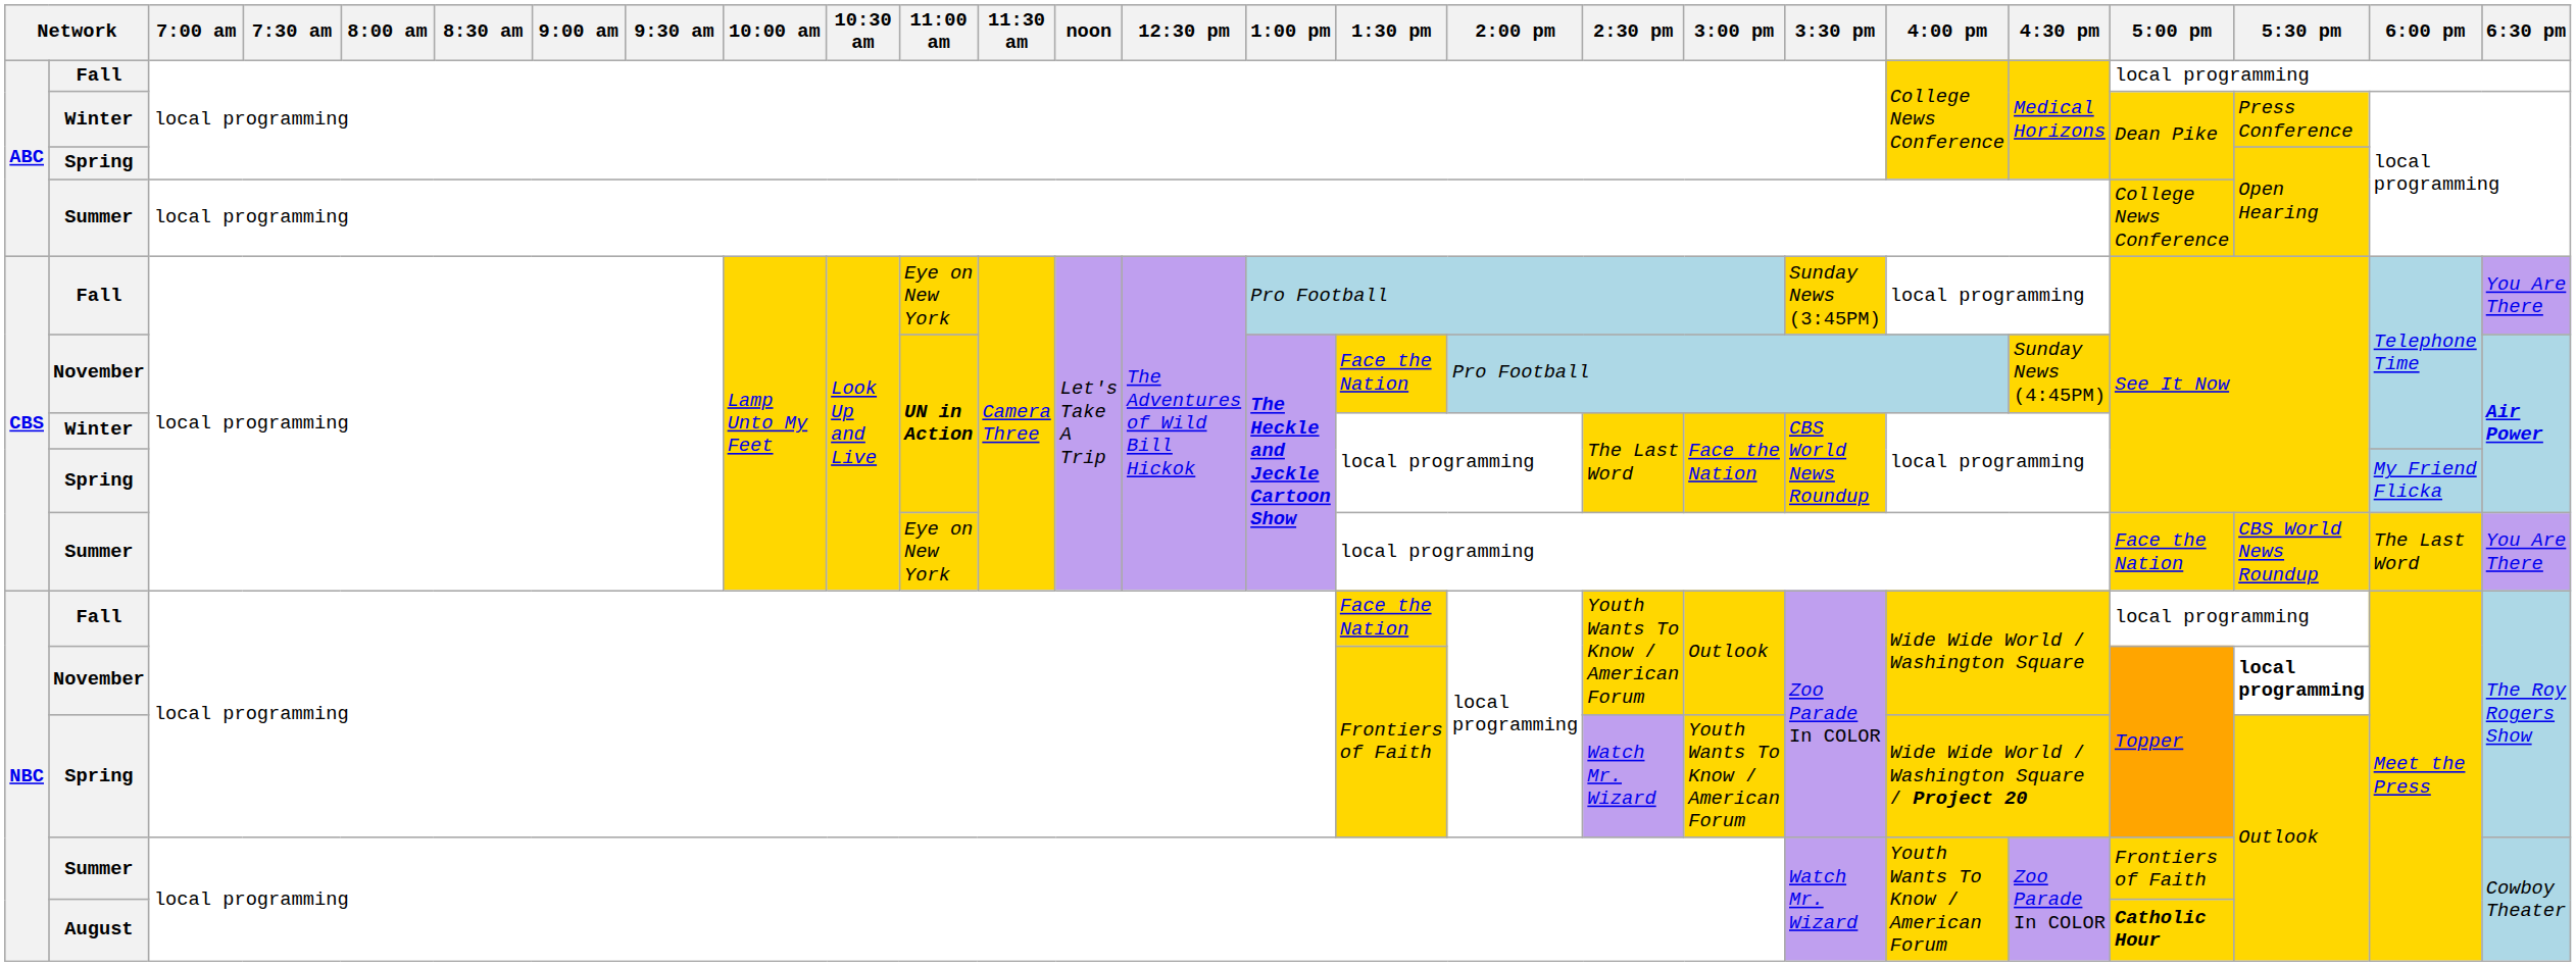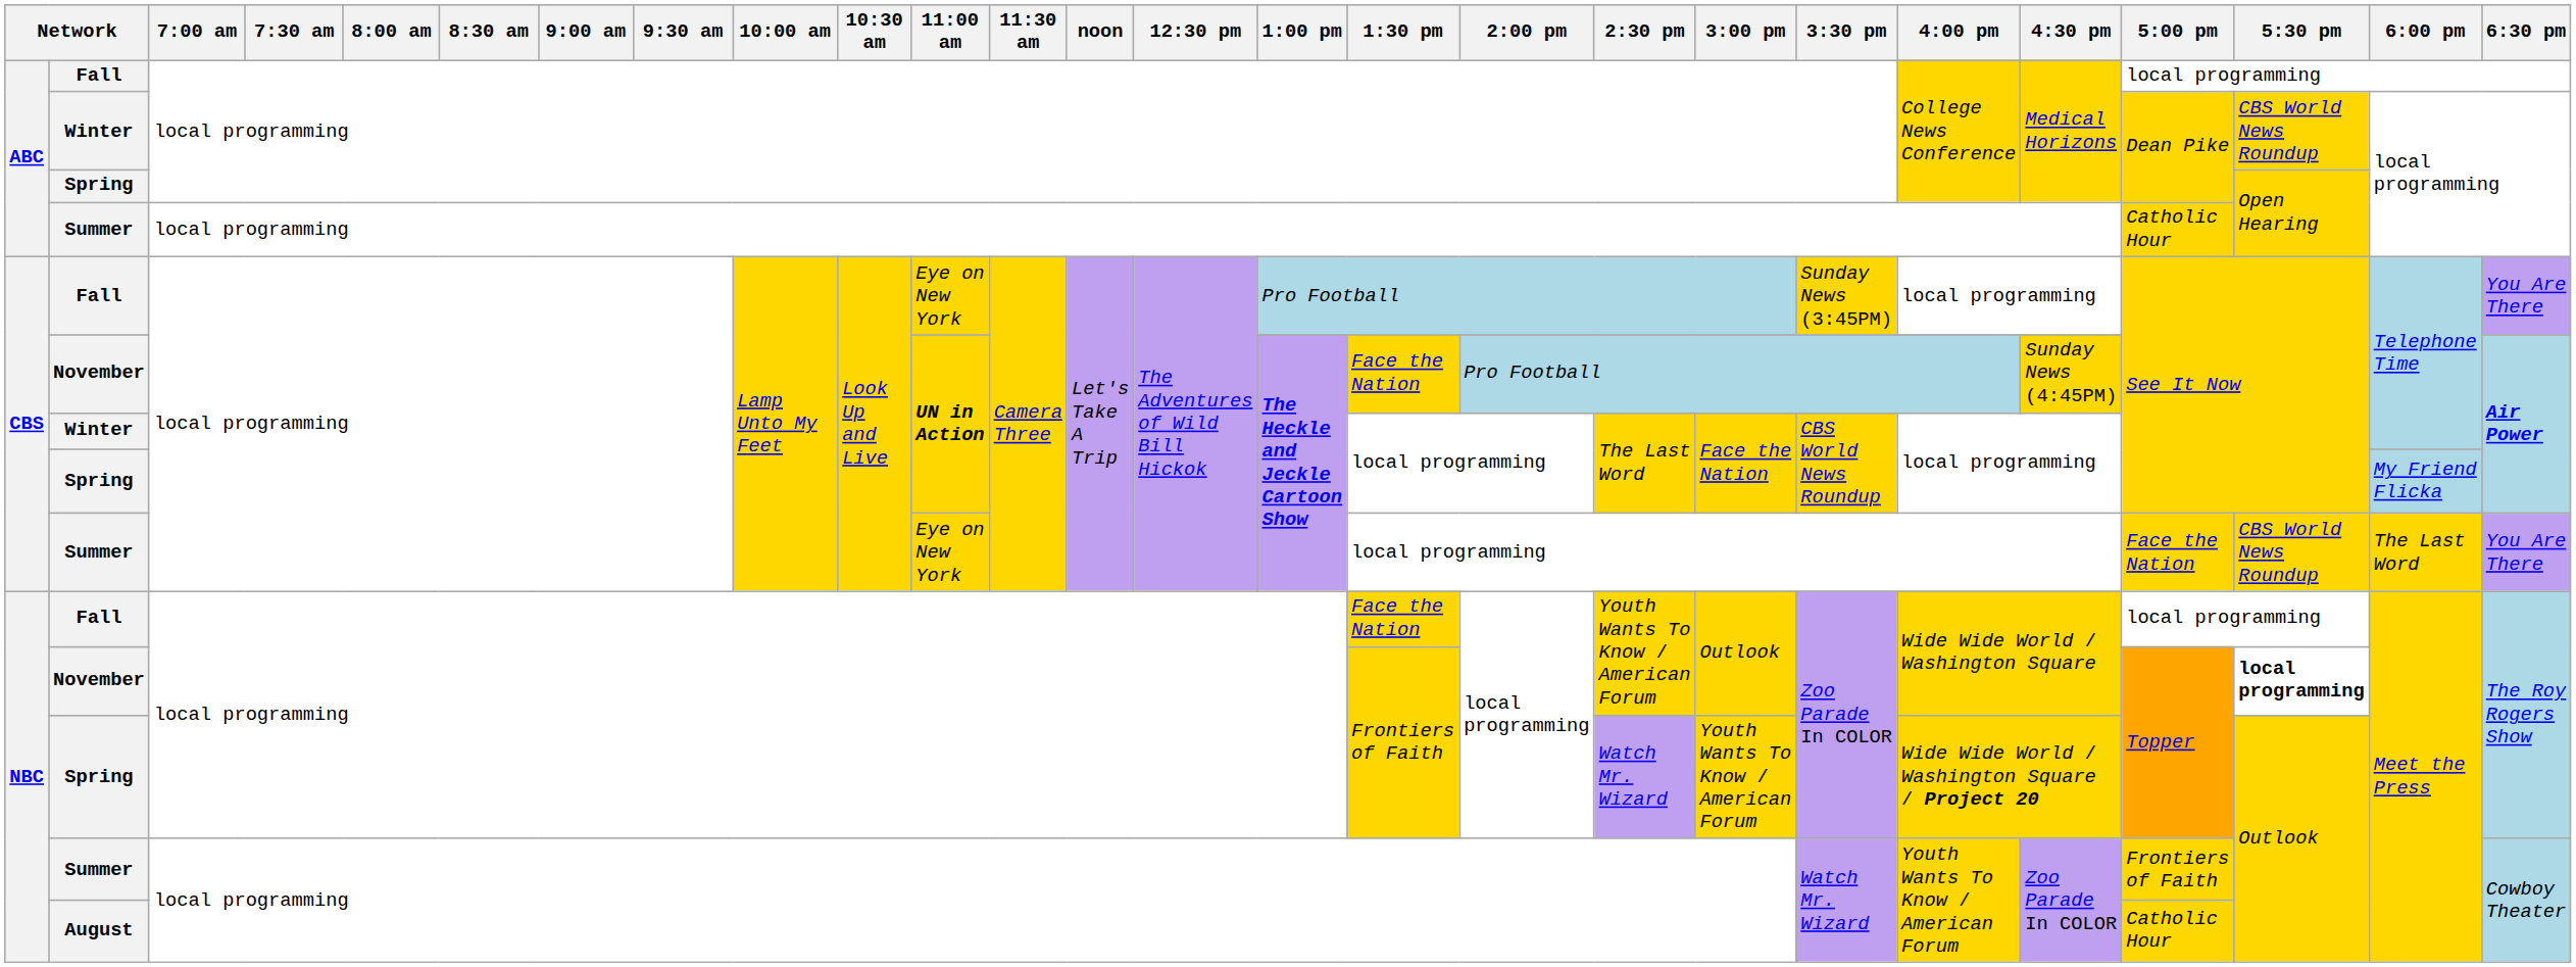 <table class=wikitable style="font-size:90%">
 <tr>
 <th width="1.5%" bgcolor="#C0C0C0" colspan="2">Network</th>
 <th width="13%" bgcolor="#C0C0C0">7:00 am</th>
 <th width="14%" bgcolor="#C0C0C0">7:30 am</th>
 <th width="13%" bgcolor="#C0C0C0">8:00 am</th>
 <th width="14%" bgcolor="#C0C0C0">8:30 am</th>
 <th width="13%" bgcolor="#C0C0C0">9:00 am</th>
 <th width="14%" bgcolor="#C0C0C0">9:30 am</th>
 <th width="13%" bgcolor="#C0C0C0">10:00 am</th>
 <th width="14%" bgcolor="#C0C0C0">10:30 am</th>
 <th width="13%" bgcolor="#C0C0C0">11:00 am</th>
 <th width="14%" bgcolor="#C0C0C0">11:30 am</th>
 <th width="13%" bgcolor="#C0C0C0">noon</th>
 <th width="14%" bgcolor="#C0C0C0">12:30 pm</th>
 <th width="13%" bgcolor="#C0C0C0">1:00 pm</th>
 <th width="14%" bgcolor="#C0C0C0">1:30 pm</th>
 <th width="13%" bgcolor="#C0C0C0">2:00 pm</th>
 <th width="14%" bgcolor="#C0C0C0">2:30 pm</th>
 <th width="13%" bgcolor="#C0C0C0">3:00 pm</th>
 <th width="14%" bgcolor="#C0C0C0">3:30 pm</th>
 <th width="13%" bgcolor="#C0C0C0">4:00 pm</th>
 <th width="14%" bgcolor="#C0C0C0">4:30 pm</th>
 <th width="13%" bgcolor="#C0C0C0">5:00 pm</th>
 <th width="14%" bgcolor="#C0C0C0">5:30 pm</th>
 <th width="13%" bgcolor="#C0C0C0">6:00 pm</th>
 <th width="14%" bgcolor="#C0C0C0">6:30 pm</th>
 </tr>
 <tr>
 <th bgcolor="#C0C0C0" rowspan=4><a href='#'>ABC</a></th>
 <th bgcolor=#C0C0C0>Fall</th>
 <td bgcolor="white" colspan="18" rowspan=3>local programming</td>
 <td bgcolor="gold" rowspan=3><em>College News Conference</em></td>
 <td bgcolor="gold" rowspan=3><em><a href='#'>Medical Horizons</a></em></td>
 <td bgcolor="white" colspan="4">local programming</td>
 </tr>
 <tr>
 <th bgcolor=#C0C0C0>Winter</th>
 <td bgcolor="gold" rowspan=2><em>Dean Pike</em></td>
-<td bgcolor="gold"><em>Press Conference</em></td>
+<td bgcolor="gold"><em><a href='#'>CBS World News Roundup</a></em></td>
 <td bgcolor="white" colspan="3" rowspan=3>local programming</td>
 </tr>
 <tr>
 <th bgcolor=#C0C0C0>Spring</th>
 <td bgcolor="gold" rowspan=2><em>Open Hearing</em></td>
 </tr>
 <tr>
 <th bgcolor=#C0C0C0>Summer</th>
 <td bgcolor="white" colspan="20">local programming</td>
-<td bgcolor="gold"><em>College News Conference</em></td>
+<td bgcolor="gold"><em>Catholic Hour</em></td>
 </tr>
 <tr>
 <th bgcolor="#C0C0C0" rowspan=5><a href='#'>CBS</a></th>
 <th bgcolor=#C0C0C0>Fall</th>
 <td bgcolor="white" colspan="6" rowspan=5>local programming</td>
 <td bgcolor=gold rowspan=5><em><a href='#'>Lamp Unto My Feet</a></em></td>
 <td bgcolor="gold" rowspan=5><em><a href='#'>Look Up and Live</a></em></td>
 <td bgcolor="gold"><em>Eye on New York</em></td>
 <td bgcolor="gold" rowspan=5><em><a href='#'>Camera Three</a></em></td>
 <td bgcolor="bf9fef" rowspan=5><em>Let's Take A Trip</em></td>
 <td bgcolor="bf9fef" colspan="1" rowspan=5><em><a href='#'>The Adventures of Wild Bill Hickok</a></em></td>
 <td bgcolor="lightblue" colspan="5"><em>Pro Football</em></td>
 <td bgcolor="gold"><em>Sunday News</em> (3:45PM)</td>
 <td bgcolor="white" colspan="2">local programming</td>
 <td bgcolor="gold" colspan="2" rowspan=4><em><a href='#'>See It Now</a></em></td>
 <td bgcolor="lightblue" rowspan=3><em><a href='#'>Telephone Time</a></em></td>
 <td bgcolor="bf9fef"><em><a href='#'>You Are There</a></em></td>
 </tr>
 <tr>
 <th bgcolor=#C0C0C0>November</th>
 <td bgcolor="gold" rowspan=3><strong><em>UN in Action</em></strong></td>
 <td bgcolor="bf9fef" rowspan=4><strong><em><a href='#'>The Heckle and Jeckle Cartoon Show</a></em></strong></td>
 <td bgcolor="gold"><em><a href='#'>Face the Nation</a></em></td>
 <td bgcolor="lightblue" colspan="5"><em>Pro Football</em></td>
 <td bgcolor="gold"><em>Sunday News</em> (4:45PM)</td>
 <td bgcolor="lightblue" rowspan=3><strong><em><a href='#'>Air Power</a></em></strong></td>
 </tr>
 <tr>
 <th bgcolor=#C0C0C0>Winter</th>
 <td bgcolor="white" colspan=2 rowspan=2>local programming</td>
 <td bgcolor="gold" rowspan=2><em>The Last Word</em></td>
 <td bgcolor="gold" rowspan=2><em><a href='#'>Face the Nation</a></em></td>
 <td bgcolor="gold" rowspan=2><em><a href='#'>CBS World News Roundup</a></em></td>
 <td bgcolor="white" colspan=2 rowspan=2>local programming</td>
 </tr>
 <tr>
 <th bgcolor=#C0C0C0>Spring</th>
 <td bgcolor="lightblue"><em><a href='#'>My Friend Flicka</a></em></td>
 </tr>
 <tr>
 <th bgcolor=#C0C0C0>Summer</th>
 <td bgcolor="gold"><em>Eye on New York</em></td>
 <td bgcolor="white" colspan=7>local programming</td>
 <td bgcolor="gold"><em><a href='#'>Face the Nation</a></em></td>
 <td bgcolor="gold"><em><a href='#'>CBS World News Roundup</a></em></td>
 <td bgcolor="gold"><em>The Last Word</em></td>
 <td bgcolor="bf9fef"><em><a href='#'>You Are There</a></em></td>
 </tr>
 <tr>
 <th bgcolor="#C0C0C0" rowspan=5><a href='#'>NBC</a></th>
 <th bgcolor=#C0C0C0>Fall</th>
 <td bgcolor="white" colspan="13" rowspan=3>local programming</td>
 <td bgcolor="gold"><em><a href='#'>Face the Nation</a></em></td>
 <td bgcolor="white" rowspan=3>local programming</td>
 <td bgcolor="gold" rowspan=2><em>Youth Wants To Know</em> / <em>American Forum</em></td>
 <td bgcolor="gold" rowspan=2><em>Outlook</em></td>
 <td bgcolor="bf9fef" rowspan=3><em><a href='#'>Zoo Parade</a></em> In <span>C</span><span>O</span><span>L</span><span>O</span><span>R</span></td>
 <td bgcolor="gold" colspan="2" rowspan=2><em>Wide Wide World</em> / <em>Washington Square</em></td>
 <td bgcolor="white" colspan="2">local programming</td>
 <td bgcolor="gold" rowspan=5><em><a href='#'>Meet the Press</a></em></td>
 <td bgcolor="lightblue" rowspan=3><em><a href='#'>The Roy Rogers Show</a></em></td>
 </tr>
 <tr>
 <th bgcolor=#C0C0C0>November</th>
 <td bgcolor="gold" rowspan=2><em>Frontiers of Faith</em></td>
 <td bgcolor="orange" rowspan=2><em><a href='#'>Topper</a></em> </td>
 <td bgcolor="white"><strong>local programming</strong></td>
 </tr>
 <tr>
 <th bgcolor=#C0C0C0>Spring</th>
 <td bgcolor="bf9fef"><em><a href='#'>Watch Mr. Wizard</a></em></td>
 <td bgcolor="gold"><em>Youth Wants To Know</em> / <em>American Forum</em></td>
 <td bgcolor="gold" colspan="2"><em>Wide Wide World</em> / <em>Washington Square</em> / <strong><em>Project 20</em></strong> </td>
 <td bgcolor="gold" rowspan=3><em>Outlook</em></td>
 </tr>
 <tr>
 <th bgcolor=#C0C0C0>Summer</th>
 <td bgcolor="white" colspan="17" rowspan=2>local programming</td>
 <td bgcolor="bf9fef"rowspan=2><em><a href='#'>Watch Mr. Wizard</a></em></td>
 <td bgcolor="gold"rowspan=2><em>Youth Wants To Know</em> / <em>American Forum</em></td>
 <td bgcolor="bf9fef"rowspan=2><em><a href='#'>Zoo Parade</a></em> In <span>C</span><span>O</span><span>L</span><span>O</span><span>R</span></td>
 <td bgcolor="gold"><em>Frontiers of Faith</em></td>
 <td bgcolor="lightblue" rowspan=2><em>Cowboy Theater</em></td>
 </tr>
 <tr>
 <th bgcolor=#C0C0C0>August</th>
-<td bgcolor="gold"><strong><em>Catholic Hour</em></strong></td>
+<td bgcolor="gold"><em>Catholic Hour</em></td>
 </tr>
 </table>
